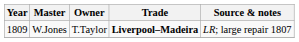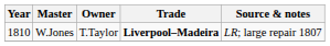 <table class=" wikitable">
 <tr>
 <th>Year</th>
 <th>Master</th>
 <th>Owner</th>
 <th>Trade</th>
 <th>Source & notes</th>
 </tr>
 <tr>
-<td>1809</td>
+<td>1810</td>
 <td>W.Jones</td>
 <td>T.Taylor</td>
 <td><strong>Liverpool–Madeira</strong></td>
 <td><em>LR</em>; large repair 1807</td>
 </tr>
 <tr>
 </tr>
 </table>
